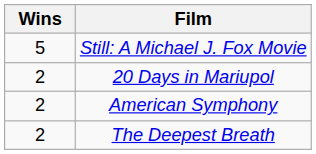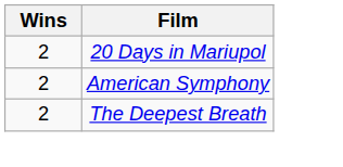 <table class="wikitable plainrowheaders" style="text-align: center;">
 <tr>
 <th scope="col" style="width:55px;">Wins</th>
 <th scope="col" style="text-align:center;">Film</th>
-</tr>
-<tr>
-<td>5</td>
-<td><em><a href='#'>Still: A Michael J. Fox Movie</a></em></td>
 </tr>
 <tr>
 <td>2</td>
 <td><em><a href='#'>20 Days in Mariupol</a></em></td>
 </tr>
 <tr>
 <td>2</td>
 <td><em><a href='#'>American Symphony</a></em></td>
 </tr>
 <tr>
 <td>2</td>
 <td><em><a href='#'>The Deepest Breath</a></em></td>
 </tr>
 </table>
